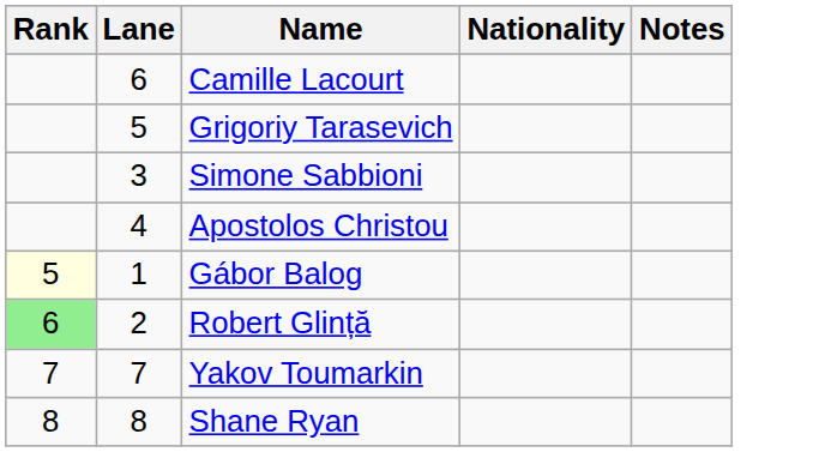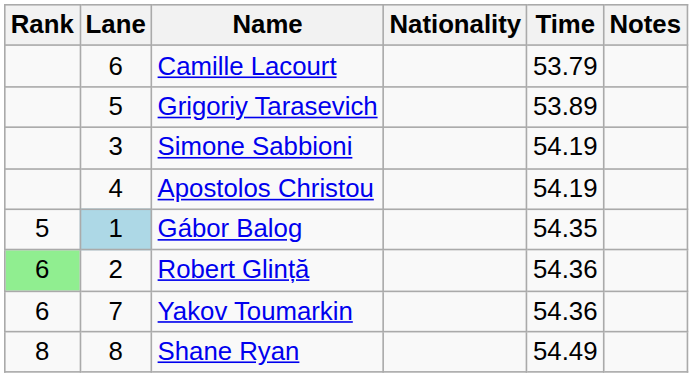 <table class="wikitable sortable" style="text-align:center">
 <tr>
 <th>Rank</th>
 <th>Lane</th>
 <th>Name</th>
 <th>Nationality</th>
+<th>Time</th>
 <th>Notes</th>
 </tr>
 <tr>
 <td></td>
 <td>6</td>
 <td align=left><a href='#'>Camille Lacourt</a></td>
 <td align=left></td>
+<td>53.79</td>
 <td></td>
 </tr>
 <tr>
 <td></td>
 <td>5</td>
 <td align=left><a href='#'>Grigoriy Tarasevich</a></td>
 <td align=left></td>
+<td>53.89</td>
 <td></td>
 </tr>
 <tr>
 <td></td>
 <td>3</td>
 <td align=left><a href='#'>Simone Sabbioni</a></td>
 <td align=left></td>
+<td>54.19</td>
 <td></td>
 </tr>
 <tr>
 <td></td>
 <td>4</td>
 <td align=left><a href='#'>Apostolos Christou</a></td>
 <td align=left></td>
+<td>54.19</td>
 <td></td>
 </tr>
 <tr>
-<td style="background: lightyellow;">5</td>
-<td>1</td>
+<td>5</td>
+<td style="background: lightblue;">1</td>
 <td align=left><a href='#'>Gábor Balog</a></td>
 <td align=left></td>
+<td>54.35</td>
 <td></td>
 </tr>
 <tr>
 <td style="background: lightgreen;">6</td>
 <td>2</td>
 <td align=left><a href='#'>Robert Glință</a></td>
 <td align=left></td>
+<td>54.36</td>
 <td></td>
 </tr>
 <tr>
-<td>7</td>
+<td>6</td>
 <td>7</td>
 <td align=left><a href='#'>Yakov Toumarkin</a></td>
 <td align=left></td>
+<td>54.36</td>
 <td></td>
 </tr>
 <tr>
 <td>8</td>
 <td>8</td>
 <td align=left><a href='#'>Shane Ryan</a></td>
 <td align=left></td>
+<td>54.49</td>
 <td></td>
 </tr>
 </table>
